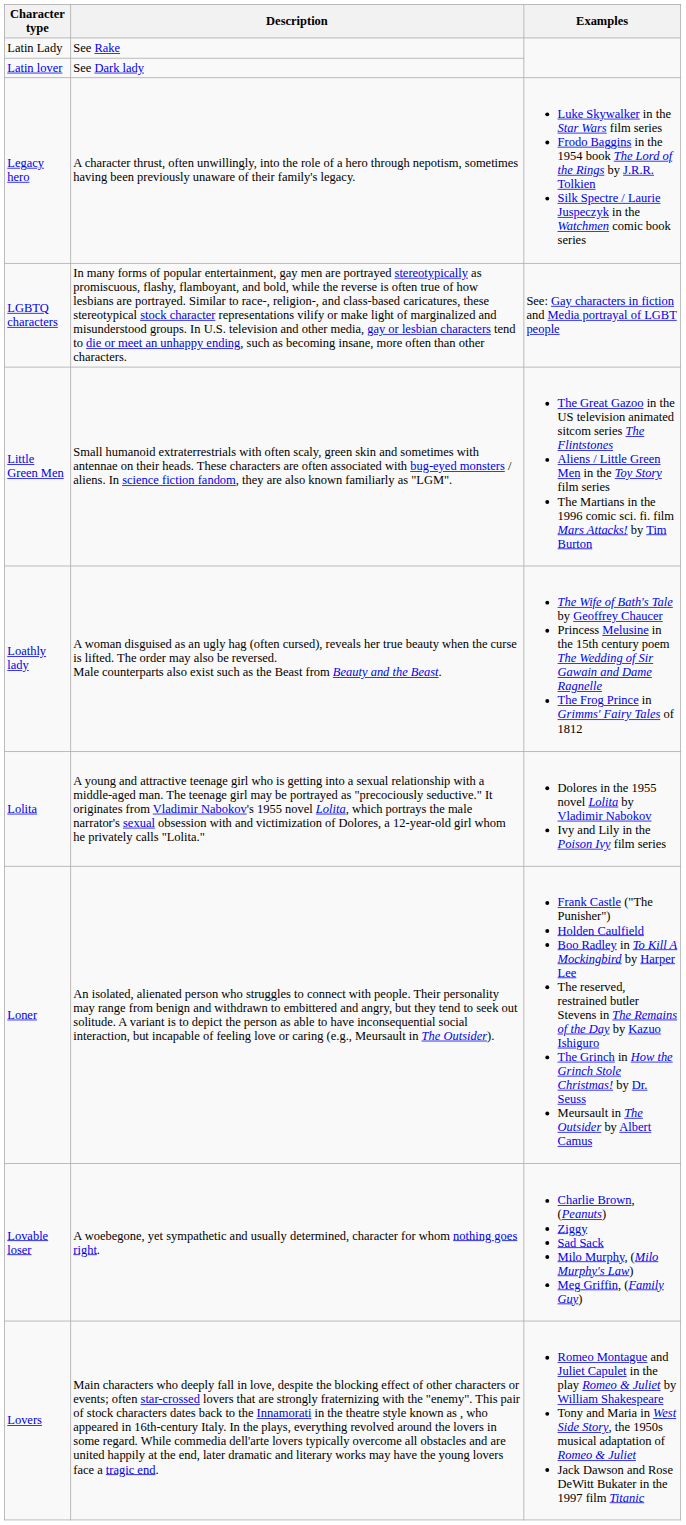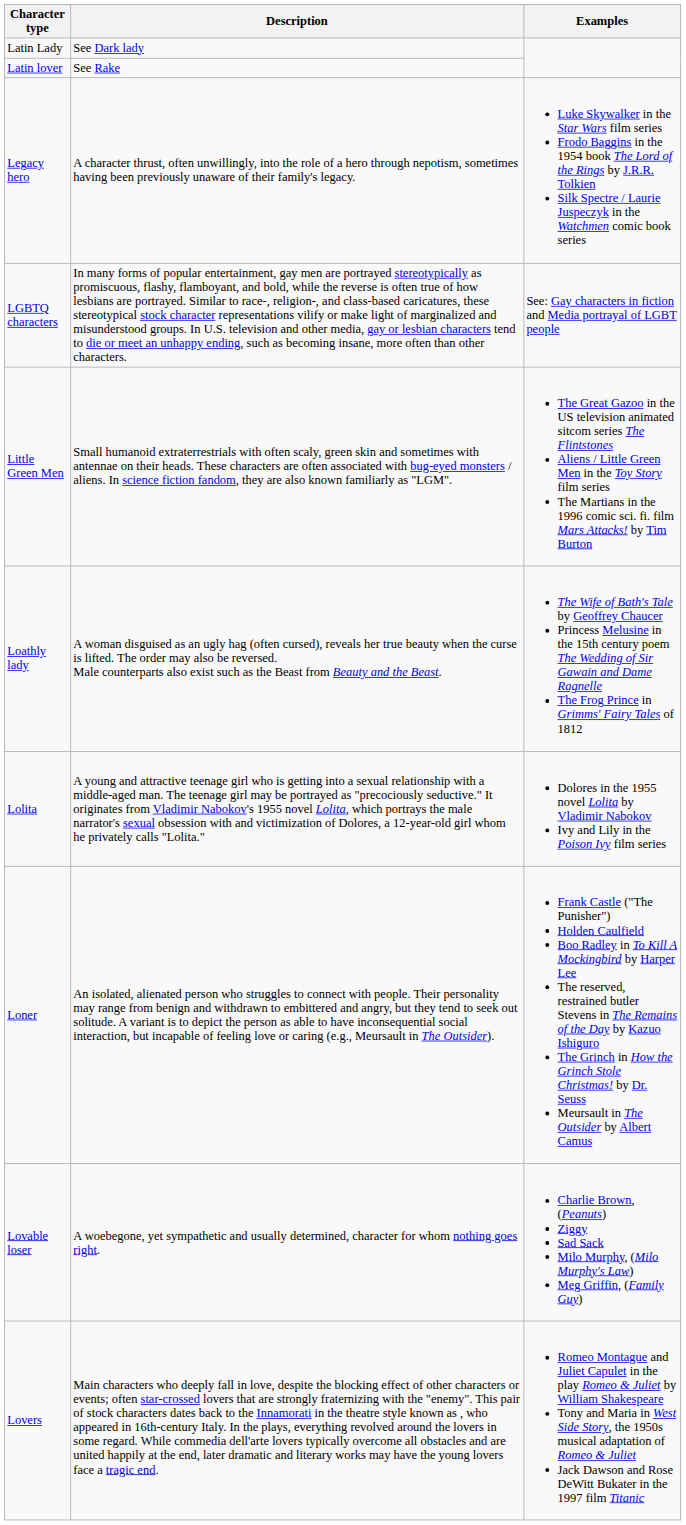 <table class="wikitable">
 <tr>
 <th>Character type</th>
 <th>Description</th>
 <th>Examples</th>
 </tr>
 <tr>
 <td>Latin Lady</td>
-<td>See <a href='#'>Rake</a></td>
+<td>See <a href='#'>Dark lady</a></td>
 </tr>
 <tr>
 <td><a href='#'>Latin lover</a></td>
-<td>See <a href='#'>Dark lady</a></td>
+<td>See <a href='#'>Rake</a></td>
 </tr>
 <tr>
 <td><a href='#'>Legacy hero</a></td>
 <td>A character thrust, often unwillingly, into the role of a hero through nepotism, sometimes having been previously unaware of their family's legacy.</td>
 <td><br><ul><li><a href='#'>Luke Skywalker</a> in the <em><a href='#'>Star Wars</a></em> film series</li><li><a href='#'>Frodo Baggins</a> in the 1954 book <em><a href='#'>The Lord of the Rings</a></em> by <a href='#'>J.R.R. Tolkien</a></li><li><a href='#'>Silk Spectre / Laurie Juspeczyk</a> in the <em><a href='#'>Watchmen</a></em> comic book series</li></ul></td>
 </tr>
 <tr>
 <td><a href='#'>LGBTQ characters</a></td>
 <td>In many forms of popular entertainment, gay men are portrayed <a href='#'>stereotypically</a> as promiscuous, flashy, flamboyant, and bold, while the reverse is often true of how lesbians are portrayed. Similar to race-, religion-, and class-based caricatures, these stereotypical <a href='#'>stock character</a> representations vilify or make light of marginalized and misunderstood groups. In U.S. television and other media, <a href='#'>gay or lesbian characters</a> tend to <a href='#'>die or meet an unhappy ending</a>, such as becoming insane, more often than other characters.</td>
 <td>See: <a href='#'>Gay characters in fiction</a> and <a href='#'>Media portrayal of LGBT people</a></td>
 </tr>
 <tr>
 <td><a href='#'>Little Green Men</a></td>
 <td>Small humanoid extraterrestrials with often scaly, green skin and sometimes with antennae on their heads. These characters are often associated with <a href='#'>bug-eyed monsters</a> / aliens. In <a href='#'>science fiction fandom</a>, they are also known familiarly as "LGM".</td>
 <td><br><ul><li><a href='#'>The Great Gazoo</a> in the US television animated sitcom series <em><a href='#'>The Flintstones</a></em></li><li><a href='#'>Aliens / Little Green Men</a> in the <em><a href='#'>Toy Story</a></em> film series</li><li>The Martians in the 1996 comic sci. fi. film <em><a href='#'>Mars Attacks!</a></em> by <a href='#'>Tim Burton</a></li></ul></td>
 </tr>
 <tr>
 <td><a href='#'>Loathly lady</a></td>
 <td>A woman disguised as an ugly hag (often cursed), reveals her true beauty when the curse is lifted. The order may also be reversed.<br>Male counterparts also exist such as the Beast from <em><a href='#'>Beauty and the Beast</a></em>.</td>
 <td><br><ul><li><em><a href='#'>The Wife of Bath's Tale</a></em> by <a href='#'>Geoffrey Chaucer</a></li><li>Princess <a href='#'>Melusine</a> in the 15th century poem <em><a href='#'>The Wedding of Sir Gawain and Dame Ragnelle</a></em></li><li><a href='#'>The Frog Prince</a> in <em><a href='#'>Grimms' Fairy Tales</a></em> of 1812</li></ul></td>
 </tr>
 <tr>
 <td><a href='#'>Lolita</a></td>
 <td>A young and attractive teenage girl who is getting into a sexual relationship with a middle-aged man. The teenage girl may be portrayed as "precociously seductive." It originates from <a href='#'>Vladimir Nabokov</a>'s 1955 novel <em><a href='#'>Lolita</a>,</em> which portrays the male narrator's <a href='#'>sexual</a> obsession with and victimization of Dolores, a 12-year-old girl whom he privately calls "Lolita."</td>
 <td><br><ul><li>Dolores in the 1955 novel <em><a href='#'>Lolita</a></em> by <a href='#'>Vladimir Nabokov</a></li><li>Ivy and Lily in the <a href='#'><em>Poison Ivy</em></a> film series</li></ul></td>
 </tr>
 <tr>
 <td><a href='#'>Loner</a></td>
 <td>An isolated, alienated person who struggles to connect with people. Their personality may range from benign and withdrawn to embittered and angry, but they tend to seek out solitude. A variant is to depict the person as able to have inconsequential social interaction, but incapable of feeling love or caring (e.g., Meursault in <em><a href='#'>The Outsider</a></em>).</td>
 <td><br><ul><li><a href='#'>Frank Castle</a> ("The Punisher")</li><li><a href='#'>Holden Caulfield</a></li><li><a href='#'>Boo Radley</a> in <em><a href='#'>To Kill A Mockingbird</a></em> by <a href='#'>Harper Lee</a></li><li>The reserved, restrained butler Stevens in <em><a href='#'>The Remains of the Day</a></em> by <a href='#'>Kazuo Ishiguro</a></li><li><a href='#'>The Grinch</a> in <em><a href='#'>How the Grinch Stole Christmas!</a></em> by <a href='#'>Dr. Seuss</a></li><li>Meursault in <em><a href='#'>The Outsider</a></em> by <a href='#'>Albert Camus</a></li></ul></td>
 </tr>
 <tr>
 <td><a href='#'>Lovable loser</a></td>
 <td>A woebegone, yet sympathetic and usually determined, character for whom <a href='#'>nothing goes right</a>.</td>
 <td><br><ul><li><a href='#'>Charlie Brown</a>, (<em><a href='#'>Peanuts</a></em>)</li><li><a href='#'>Ziggy</a></li><li><a href='#'>Sad Sack</a></li><li><a href='#'>Milo Murphy</a>, (<em><a href='#'>Milo Murphy's Law</a></em>)</li><li><a href='#'>Meg Griffin</a>, (<em><a href='#'>Family Guy</a></em>)</li></ul></td>
 </tr>
 <tr>
 <td><a href='#'>Lovers</a></td>
 <td><br>Main characters who deeply fall in love, despite the blocking effect of other characters or events; often <a href='#'>star-crossed</a> lovers that are strongly fraternizing with the "enemy". This pair of stock characters dates back to the <a href='#'>Innamorati</a> in the theatre style known as , who appeared in 16th-century Italy. In the plays, everything revolved around the lovers in some regard. While commedia dell'arte lovers typically overcome all obstacles and are united happily at the end, later dramatic and literary works may have the young lovers face a <a href='#'>tragic end</a>.</td>
 <td><br><ul><li><a href='#'>Romeo Montague</a> and <a href='#'>Juliet Capulet</a> in the play <em><a href='#'>Romeo & Juliet</a></em> by <a href='#'>William Shakespeare</a></li><li>Tony and Maria in <em><a href='#'>West Side Story</a></em>, the 1950s musical adaptation of <em><a href='#'>Romeo & Juliet</a></em></li><li>Jack Dawson and Rose DeWitt Bukater in the 1997 film <em><a href='#'>Titanic</a></em></li></ul></td>
 </tr>
 </table>
